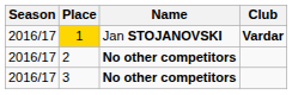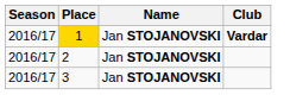 <table class="wikitable">
 <tr>
 <th>Season</th>
 <th>Place</th>
 <th>Name</th>
 <th>Club</th>
 </tr>
 <tr>
 <td>2016/17</td>
 <td style="text-align:center; background:gold;">1</td>
 <td>Jan <strong>STOJANOVSKI</strong></td>
 <td><strong>Vardar</strong></td>
 </tr>
 <tr>
 <td>2016/17</td>
 <td>2</td>
-<td><strong>No other competitors</strong></td>
+<td>Jan <strong>STOJANOVSKI</strong></td>
 <td></td>
 </tr>
 <tr>
 <td>2016/17</td>
 <td>3</td>
-<td><strong>No other competitors</strong></td>
+<td>Jan <strong>STOJANOVSKI</strong></td>
 <td></td>
 </tr>
 </table>
